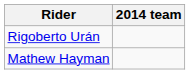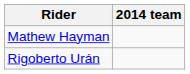 <table class="wikitable">
 <tr>
 <th>Rider</th>
 <th>2014 team</th>
 </tr>
 <tr>
+<td><a href='#'>Mathew Hayman</a></td>
+<td></td>
+</tr>
+<tr>
 <td><a href='#'>Rigoberto Urán</a></td>
 <td></td>
 </tr>
-<tr>
-<td><a href='#'>Mathew Hayman</a></td>
-<td></td>
-</tr>
 </table>
